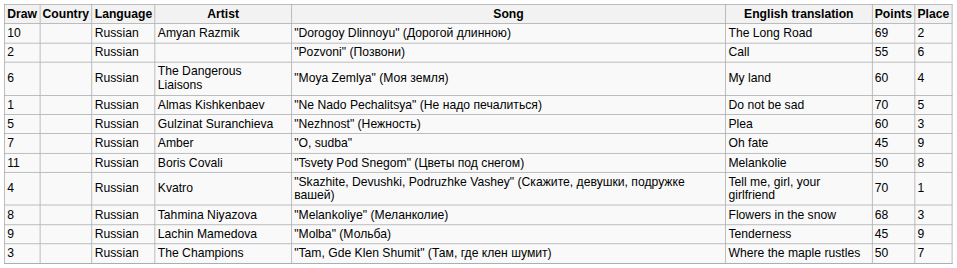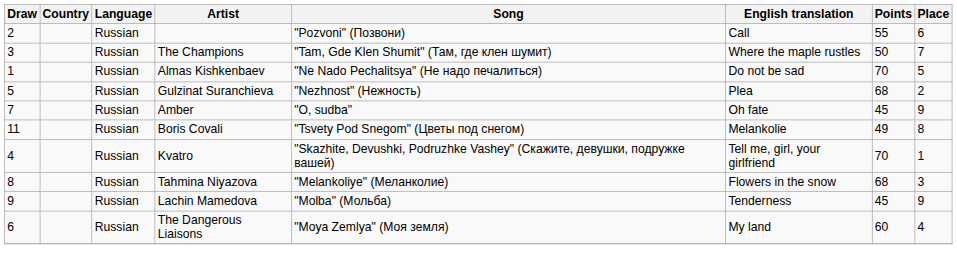 <table class="sortable wikitable">
 <tr>
 <th>Draw</th>
 <th>Country</th>
 <th>Language</th>
 <th>Artist</th>
 <th>Song</th>
 <th>English translation</th>
 <th>Points</th>
 <th>Place</th>
 </tr>
 <tr>
-<td>10</td>
-<td></td>
-<td>Russian</td>
-<td>Amyan Razmik</td>
-<td>"Dorogoy Dlinnoyu" (Дорогой длинною)</td>
-<td>The Long Road</td>
-<td>69</td>
-<td>2</td>
-</tr>
-<tr>
 <td>2</td>
 <td></td>
 <td>Russian</td>
 <td></td>
 <td>"Pozvoni" (Позвони)</td>
 <td>Call</td>
 <td>55</td>
 <td>6</td>
 </tr>
 <tr>
-<td>6</td>
+<td>3</td>
 <td></td>
 <td>Russian</td>
-<td>The Dangerous Liaisons</td>
-<td>"Moya Zemlya" (Моя земля)</td>
-<td>My land</td>
-<td>60</td>
-<td>4</td>
+<td>The Champions</td>
+<td>"Tam, Gde Klen Shumit" (Там, где клен шумит)</td>
+<td>Where the maple rustles</td>
+<td>50</td>
+<td>7</td>
 </tr>
 <tr>
 <td>1</td>
 <td></td>
 <td>Russian</td>
 <td>Almas Kishkenbaev</td>
 <td>"Ne Nado Pechalitsya" (Не надо печалиться)</td>
 <td>Do not be sad</td>
 <td>70</td>
 <td>5</td>
 </tr>
 <tr>
 <td>5</td>
 <td></td>
 <td>Russian</td>
 <td>Gulzinat Suranchieva</td>
 <td>"Nezhnost" (Нежность)</td>
 <td>Plea</td>
-<td>60</td>
-<td>3</td>
+<td>68</td>
+<td>2</td>
 </tr>
 <tr>
 <td>7</td>
 <td></td>
 <td>Russian</td>
 <td>Amber</td>
 <td>"O, sudba"</td>
 <td>Oh fate</td>
 <td>45</td>
 <td>9</td>
 </tr>
 <tr>
 <td>11</td>
 <td></td>
 <td>Russian</td>
 <td>Boris Covali</td>
 <td>"Tsvety Pod Snegom" (Цветы под снегом)</td>
 <td>Melankolie</td>
-<td>50</td>
+<td>49</td>
 <td>8</td>
 </tr>
 <tr>
 <td>4</td>
 <td></td>
 <td>Russian</td>
 <td>Kvatro</td>
 <td>"Skazhite, Devushki, Podruzhke Vashey" (Скажите, девушки, подружке вашей)</td>
 <td>Tell me, girl, your girlfriend</td>
 <td>70</td>
 <td>1</td>
 </tr>
 <tr>
 <td>8</td>
 <td></td>
 <td>Russian</td>
 <td>Tahmina Niyazova</td>
 <td>"Melankoliye" (Меланколие)</td>
 <td>Flowers in the snow</td>
 <td>68</td>
 <td>3</td>
 </tr>
 <tr>
 <td>9</td>
 <td></td>
 <td>Russian</td>
 <td>Lachin Mamedova</td>
 <td>"Molba" (Мольба)</td>
 <td>Tenderness</td>
 <td>45</td>
 <td>9</td>
 </tr>
 <tr>
-<td>3</td>
+<td>6</td>
 <td></td>
 <td>Russian</td>
-<td>The Champions</td>
-<td>"Tam, Gde Klen Shumit" (Там, где клен шумит)</td>
-<td>Where the maple rustles</td>
-<td>50</td>
-<td>7</td>
+<td>The Dangerous Liaisons</td>
+<td>"Moya Zemlya" (Моя земля)</td>
+<td>My land</td>
+<td>60</td>
+<td>4</td>
 </tr>
 <tr>
 </tr>
 </table>
